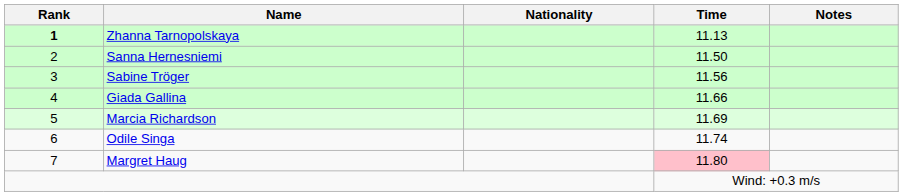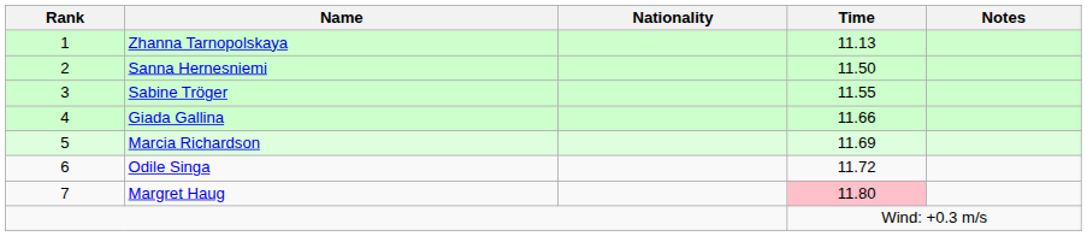 <table class="wikitable sortable" style="text-align:center;width: 55%">
 <tr>
 <th>Rank</th>
 <th>Name</th>
 <th>Nationality</th>
 <th>Time</th>
 <th>Notes</th>
 </tr>
 <tr bgcolor=ccffcc>
-<td><strong>1</strong></td>
+<td>1</td>
 <td align=left><a href='#'>Zhanna Tarnopolskaya</a></td>
 <td align=left></td>
 <td>11.13</td>
 <td></td>
 </tr>
 <tr bgcolor=ccffcc>
 <td>2</td>
 <td align=left><a href='#'>Sanna Hernesniemi</a></td>
 <td align=left></td>
 <td>11.50</td>
 <td></td>
 </tr>
 <tr bgcolor=ccffcc>
 <td>3</td>
 <td align=left><a href='#'>Sabine Tröger</a></td>
 <td align=left></td>
-<td>11.56</td>
+<td>11.55</td>
 <td></td>
 </tr>
 <tr bgcolor=ccffcc>
 <td>4</td>
 <td align=left><a href='#'>Giada Gallina</a></td>
 <td align=left></td>
 <td>11.66</td>
 <td></td>
 </tr>
 <tr bgcolor=ddffdd>
 <td>5</td>
 <td align=left><a href='#'>Marcia Richardson</a></td>
 <td align=left></td>
 <td>11.69</td>
 <td></td>
 </tr>
 <tr>
 <td>6</td>
 <td align=left><a href='#'>Odile Singa</a></td>
 <td align=left></td>
-<td>11.74</td>
+<td>11.72</td>
 <td></td>
 </tr>
 <tr>
 <td>7</td>
 <td align=left><a href='#'>Margret Haug</a></td>
 <td align=left></td>
 <td style="background: pink;">11.80</td>
 <td></td>
 </tr>
 <tr>
 <td colspan="3"></td>
 <td colspan="2">Wind: +0.3 m/s</td>
 </tr>
 </table>
